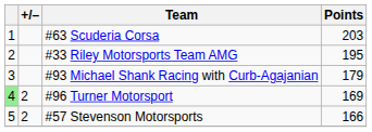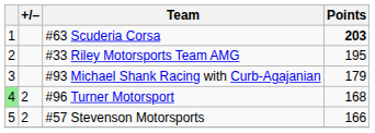 <table class="wikitable" style="font-size: 95%;">
 <tr>
 <th scope="col"></th>
 <th scope="col">+/–</th>
 <th scope="col">Team</th>
 <th scope="col">Points</th>
 </tr>
 <tr>
 <td align=center>1</td>
 <td align="left"></td>
 <td>  #63 <a href='#'>Scuderia Corsa</a></td>
-<td align=right>203</td>
+<td align=right><strong>203</strong></td>
 </tr>
 <tr>
 <td align=center>2</td>
 <td align="left"></td>
 <td> #33 <a href='#'>Riley Motorsports Team AMG</a></td>
 <td align=right>195</td>
 </tr>
 <tr>
 <td align=center>3</td>
 <td align="left"></td>
 <td>  #93 <a href='#'>Michael Shank Racing</a> with <a href='#'>Curb-Agajanian</a></td>
 <td align=right>179</td>
 </tr>
 <tr>
 <td align=center style="background: lightgreen;">4</td>
 <td align="left"> 2</td>
 <td> #96 <a href='#'>Turner Motorsport</a></td>
-<td align=right>169</td>
+<td align=right>168</td>
 </tr>
 <tr>
 <td align=center>5</td>
 <td align="left"> 2</td>
 <td> #57 Stevenson Motorsports</td>
 <td align=right>166</td>
 </tr>
 <tr>
 </tr>
 </table>
